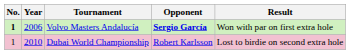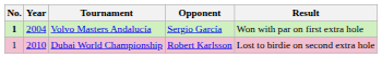 <table class="wikitable" style="font-size:95%;">
 <tr>
 <th>No.</th>
 <th>Year</th>
 <th>Tournament</th>
 <th>Opponent</th>
 <th>Result</th>
 </tr>
 <tr style="background:#D0F0C0;">
 <td align=center><strong>1</strong></td>
-<td><a href='#'>2006</a></td>
+<td><a href='#'>2004</a></td>
 <td><a href='#'>Volvo Masters Andalucía</a></td>
-<td><strong> <a href='#'>Sergio García</a></strong></td>
+<td> <a href='#'>Sergio García</a></td>
 <td>Won with par on first extra hole</td>
 </tr>
 <tr style="background:#F2C1D1;">
 <td align=center>1</td>
 <td><a href='#'>2010</a></td>
 <td><a href='#'>Dubai World Championship</a></td>
 <td> <a href='#'>Robert Karlsson</a></td>
 <td>Lost to birdie on second extra hole</td>
 </tr>
 </table>
